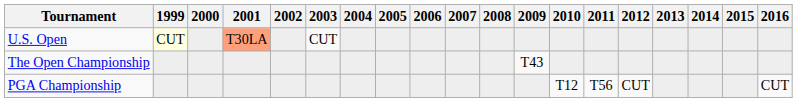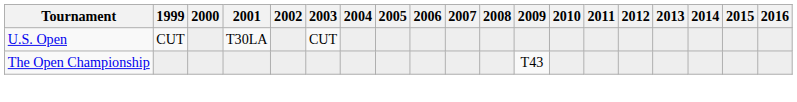 <table class="wikitable" style="font-size:95%;text-align:center;">
 <tr>
 <th>Tournament</th>
 <th>1999</th>
 <th>2000</th>
 <th>2001</th>
 <th>2002</th>
 <th>2003</th>
 <th>2004</th>
 <th>2005</th>
 <th>2006</th>
 <th>2007</th>
 <th>2008</th>
 <th>2009</th>
 <th>2010</th>
 <th>2011</th>
 <th>2012</th>
 <th>2013</th>
 <th>2014</th>
 <th>2015</th>
 <th>2016</th>
 </tr>
 <tr>
 <td align=left><a href='#'>U.S. Open</a></td>
-<td style="background: lightyellow;">CUT</td>
+<td>CUT</td>
 <td style="background:#eeeeee;"></td>
-<td style="background: lightsalmon;">T30<span>LA</span></td>
+<td>T30<span>LA</span></td>
 <td style="background:#eeeeee;"></td>
 <td>CUT</td>
 <td style="background:#eeeeee;"></td>
 <td style="background:#eeeeee;"></td>
 <td style="background:#eeeeee;"></td>
 <td style="background:#eeeeee;"></td>
 <td style="background:#eeeeee;"></td>
 <td style="background:#eeeeee;"></td>
 <td style="background:#eeeeee;"></td>
 <td style="background:#eeeeee;"></td>
 <td style="background:#eeeeee;"></td>
 <td style="background:#eeeeee;"></td>
 <td style="background:#eeeeee;"></td>
 <td style="background:#eeeeee;"></td>
 <td style="background:#eeeeee;"></td>
 </tr>
 <tr>
 <td align=left><a href='#'>The Open Championship</a></td>
 <td style="background:#eeeeee;"></td>
 <td style="background:#eeeeee;"></td>
 <td style="background:#eeeeee;"></td>
 <td style="background:#eeeeee;"></td>
 <td style="background:#eeeeee;"></td>
 <td style="background:#eeeeee;"></td>
 <td style="background:#eeeeee;"></td>
 <td style="background:#eeeeee;"></td>
 <td style="background:#eeeeee;"></td>
 <td style="background:#eeeeee;"></td>
 <td>T43</td>
 <td style="background:#eeeeee;"></td>
 <td style="background:#eeeeee;"></td>
 <td style="background:#eeeeee;"></td>
 <td style="background:#eeeeee;"></td>
 <td style="background:#eeeeee;"></td>
 <td style="background:#eeeeee;"></td>
 <td style="background:#eeeeee;"></td>
 </tr>
-<tr>
-<td align=left><a href='#'>PGA Championship</a></td>
-<td style="background:#eeeeee;"></td>
-<td style="background:#eeeeee;"></td>
-<td style="background:#eeeeee;"></td>
-<td style="background:#eeeeee;"></td>
-<td style="background:#eeeeee;"></td>
-<td style="background:#eeeeee;"></td>
-<td style="background:#eeeeee;"></td>
-<td style="background:#eeeeee;"></td>
-<td style="background:#eeeeee;"></td>
-<td style="background:#eeeeee;"></td>
-<td style="background:#eeeeee;"></td>
-<td>T12</td>
-<td>T56</td>
-<td>CUT</td>
-<td style="background:#eeeeee;"></td>
-<td style="background:#eeeeee;"></td>
-<td style="background:#eeeeee;"></td>
-<td>CUT</td>
-</tr>
 </table>
